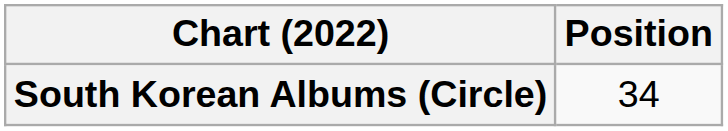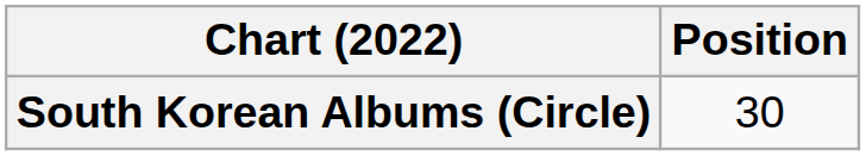 <table class="wikitable plainrowheaders" style="text-align:center">
 <tr>
 <th scope="col">Chart (2022)</th>
 <th scope="col">Position</th>
 </tr>
 <tr>
 <th scope="row">South Korean Albums (Circle)</th>
-<td>34</td>
+<td>30</td>
 </tr>
 </table>
